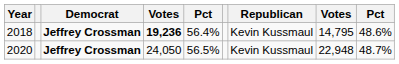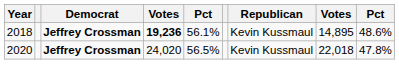 <table class="wikitable" style="margin:0.5em ; font-size:95%">
 <tr>
 <th>Year</th>
 <th></th>
 <th>Democrat</th>
 <th>Votes</th>
 <th>Pct</th>
 <th></th>
 <th>Republican</th>
 <th>Votes</th>
 <th>Pct</th>
 </tr>
 <tr>
 <td>2018</td>
 <td></td>
 <td><strong>Jeffrey Crossman</strong></td>
 <td><strong>19,236</strong></td>
-<td>56.4%</td>
+<td>56.1%</td>
 <td></td>
 <td>Kevin Kussmaul</td>
-<td>14,795</td>
+<td>14,895</td>
 <td>48.6%</td>
 </tr>
 <tr>
 <td>2020</td>
 <td></td>
 <td><strong>Jeffrey Crossman</strong></td>
-<td>24,050</td>
+<td>24,020</td>
 <td>56.5%</td>
 <td></td>
 <td>Kevin Kussmaul</td>
-<td>22,948</td>
-<td>48.7%</td>
+<td>22,018</td>
+<td>47.8%</td>
 </tr>
 </table>
